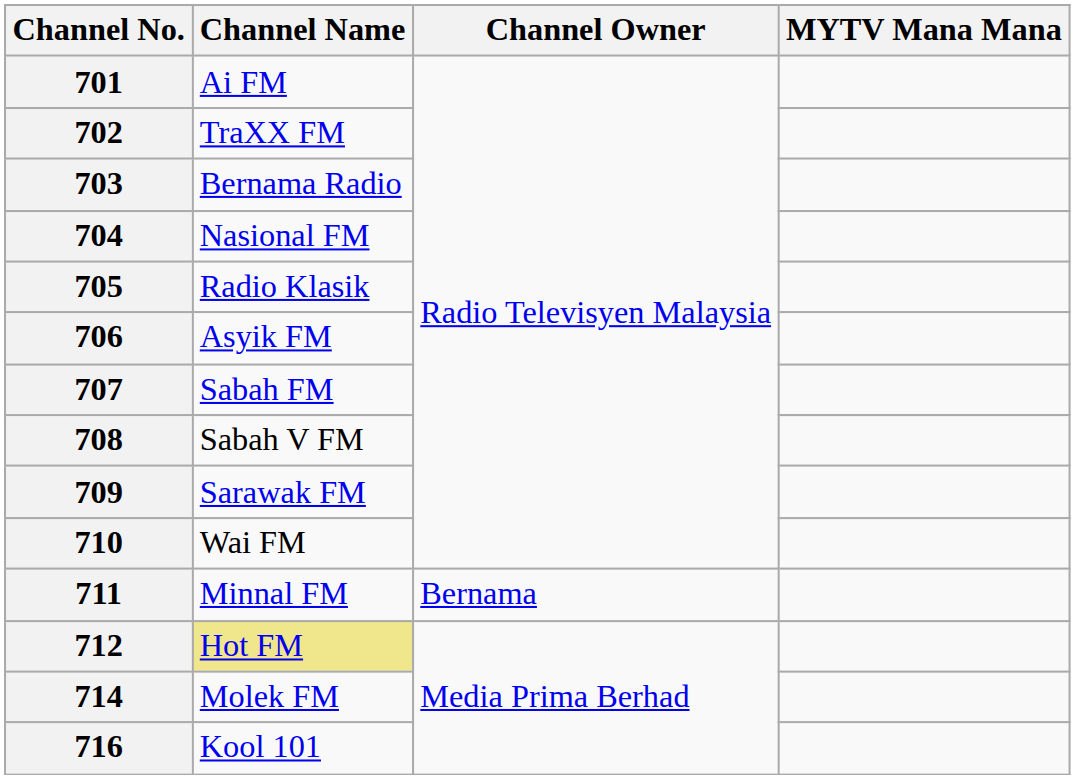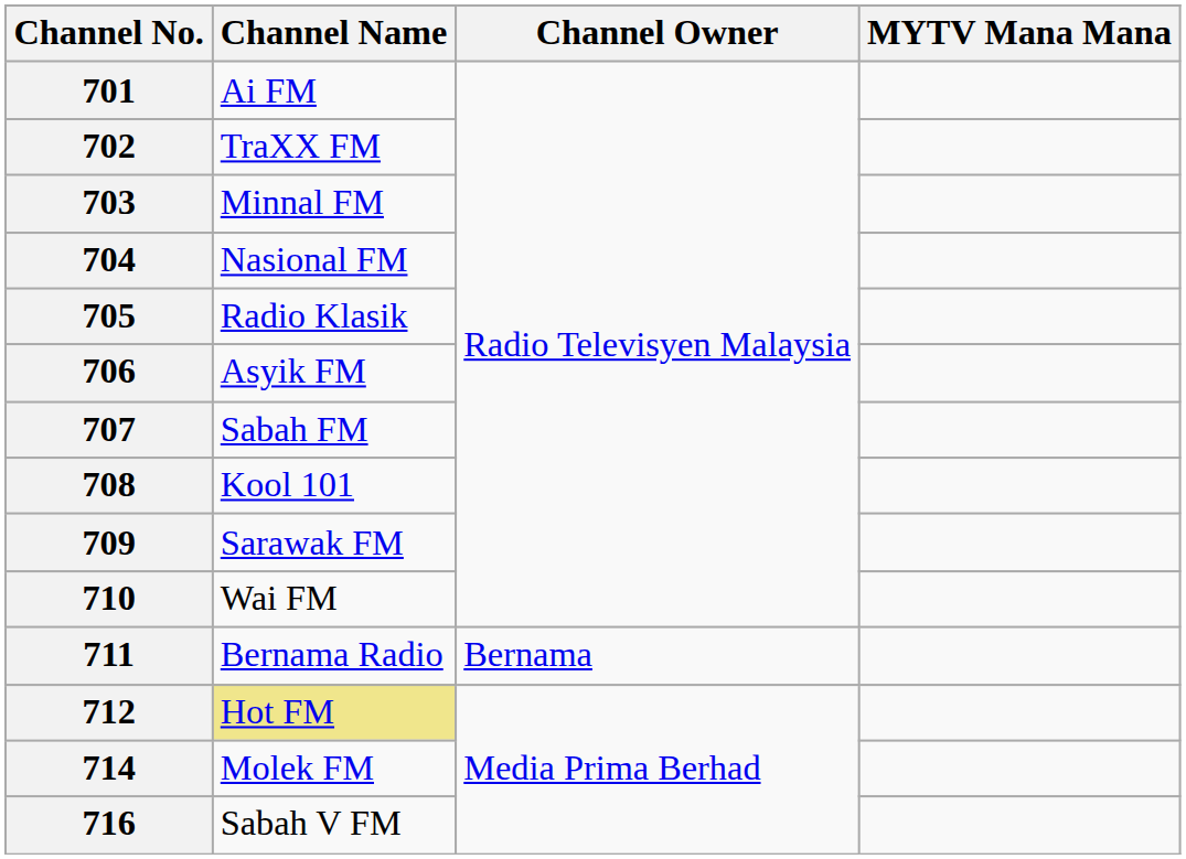 <table class="wikitable">
 <tr>
 <th>Channel No.</th>
 <th>Channel Name</th>
 <th>Channel Owner</th>
 <th>MYTV Mana Mana</th>
 </tr>
 <tr>
 <th>701</th>
 <td><a href='#'>Ai FM</a></td>
 <td rowspan="10"><a href='#'>Radio Televisyen Malaysia</a></td>
 <td></td>
 </tr>
 <tr>
 <th>702</th>
 <td><a href='#'>TraXX FM</a></td>
 <td></td>
 </tr>
 <tr>
 <th>703</th>
-<td><a href='#'>Bernama Radio</a></td>
+<td><a href='#'>Minnal FM</a></td>
 <td></td>
 </tr>
 <tr>
 <th>704</th>
 <td><a href='#'>Nasional FM</a></td>
 <td></td>
 </tr>
 <tr>
 <th>705</th>
 <td><a href='#'>Radio Klasik</a></td>
 <td></td>
 </tr>
 <tr>
 <th>706</th>
 <td><a href='#'>Asyik FM</a></td>
 <td></td>
 </tr>
 <tr>
 <th>707</th>
 <td><a href='#'>Sabah FM</a></td>
 <td></td>
 </tr>
 <tr>
 <th>708</th>
-<td>Sabah V FM</td>
+<td><a href='#'>Kool 101</a></td>
 <td></td>
 </tr>
 <tr>
 <th>709</th>
 <td><a href='#'>Sarawak FM</a></td>
 <td></td>
 </tr>
 <tr>
 <th>710</th>
 <td>Wai FM</td>
 <td></td>
 </tr>
 <tr>
 <th>711</th>
-<td><a href='#'>Minnal FM</a></td>
+<td><a href='#'>Bernama Radio</a></td>
 <td><a href='#'>Bernama</a></td>
 <td></td>
 </tr>
 <tr>
 <th>712</th>
 <td style="background: khaki;"><a href='#'>Hot FM</a></td>
 <td rowspan="3"><a href='#'>Media Prima Berhad</a></td>
 <td></td>
 </tr>
 <tr>
 <th>714</th>
 <td><a href='#'>Molek FM</a></td>
 <td></td>
 </tr>
 <tr>
 <th>716</th>
-<td><a href='#'>Kool 101</a></td>
+<td>Sabah V FM</td>
 <td></td>
 </tr>
 </table>
